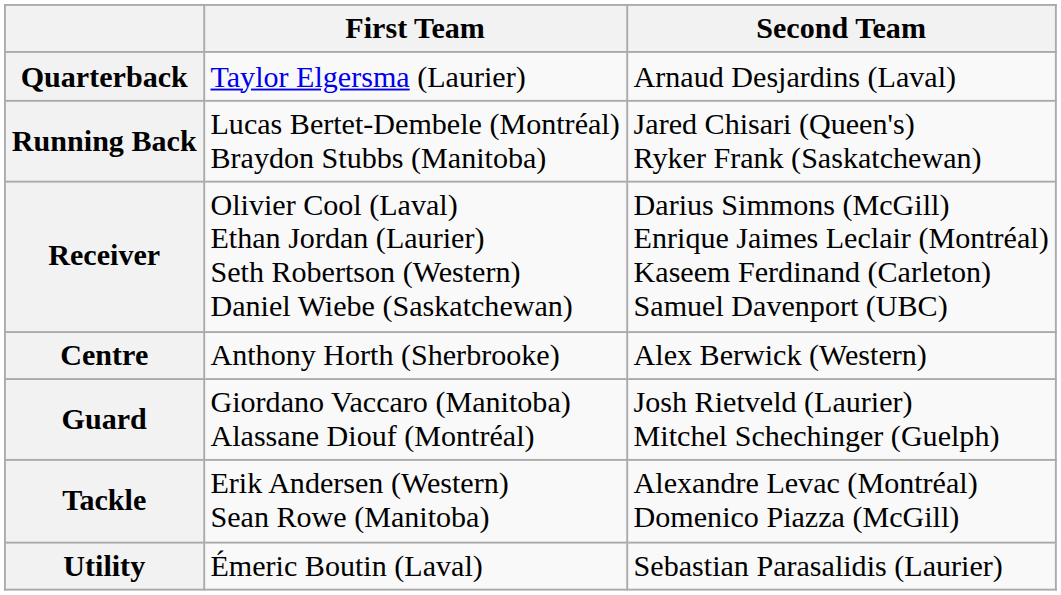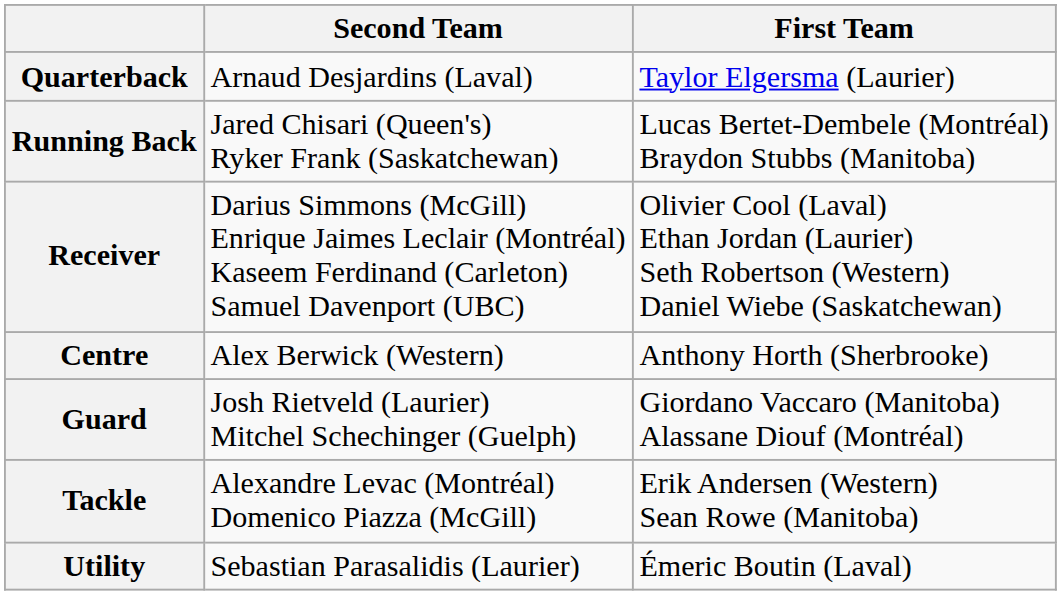 <table class="wikitable">
 <tr>
 <th></th>
+<th>Second Team</th>
 <th>First Team</th>
-<th>Second Team</th>
 </tr>
 <tr>
 <th>Quarterback</th>
+<td>Arnaud Desjardins (Laval)</td>
 <td><a href='#'>Taylor Elgersma</a> (Laurier)</td>
-<td>Arnaud Desjardins (Laval)</td>
 </tr>
 <tr>
 <th>Running Back</th>
+<td>Jared Chisari (Queen's)<br>Ryker Frank (Saskatchewan)</td>
 <td>Lucas Bertet-Dembele (Montréal)<br>Braydon Stubbs (Manitoba)</td>
-<td>Jared Chisari (Queen's)<br>Ryker Frank (Saskatchewan)</td>
 </tr>
 <tr>
 <th>Receiver</th>
+<td>Darius Simmons (McGill)<br>Enrique Jaimes Leclair (Montréal)<br>Kaseem Ferdinand (Carleton)<br>Samuel Davenport (UBC)</td>
 <td>Olivier Cool (Laval)<br>Ethan Jordan (Laurier)<br>Seth Robertson (Western)<br>Daniel Wiebe (Saskatchewan)</td>
-<td>Darius Simmons (McGill)<br>Enrique Jaimes Leclair (Montréal)<br>Kaseem Ferdinand (Carleton)<br>Samuel Davenport (UBC)</td>
 </tr>
 <tr>
 <th>Centre</th>
+<td>Alex Berwick (Western)</td>
 <td>Anthony Horth (Sherbrooke)</td>
-<td>Alex Berwick (Western)</td>
 </tr>
 <tr>
 <th>Guard</th>
+<td>Josh Rietveld (Laurier)<br>Mitchel Schechinger (Guelph)</td>
 <td>Giordano Vaccaro (Manitoba)<br>Alassane Diouf (Montréal)</td>
-<td>Josh Rietveld (Laurier)<br>Mitchel Schechinger (Guelph)</td>
 </tr>
 <tr>
 <th>Tackle</th>
+<td>Alexandre Levac (Montréal)<br>Domenico Piazza (McGill)</td>
 <td>Erik Andersen (Western)<br>Sean Rowe (Manitoba)</td>
-<td>Alexandre Levac (Montréal)<br>Domenico Piazza (McGill)</td>
 </tr>
 <tr>
 <th>Utility</th>
+<td>Sebastian Parasalidis (Laurier)</td>
 <td>Émeric Boutin (Laval)</td>
-<td>Sebastian Parasalidis (Laurier)</td>
 </tr>
 </table>
